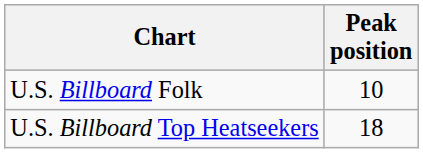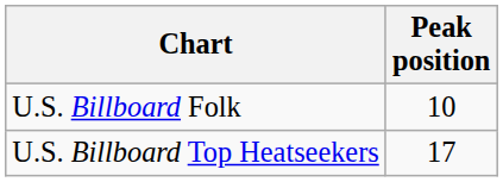 <table class="wikitable">
 <tr>
 <th style="text-align:center;">Chart</th>
 <th style="text-align:center;">Peak<br>position</th>
 </tr>
 <tr>
 <td align="left">U.S. <em><a href='#'>Billboard</a></em>  Folk</td>
 <td style="text-align:center;">10</td>
 </tr>
 <tr>
 <td align="left">U.S. <em>Billboard</em> <a href='#'>Top Heatseekers</a></td>
-<td style="text-align:center;">18</td>
+<td style="text-align:center;">17</td>
 </tr>
 </table>
